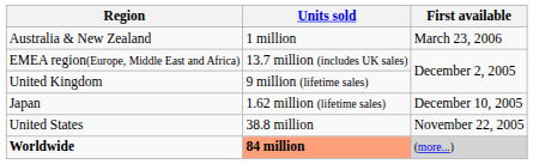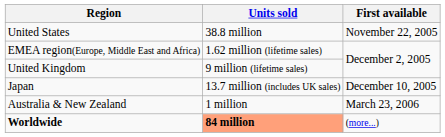 <table class="wikitable" style="float:right; margin:0 0 .5em 1em;">
 <tr>
 <th>Region</th>
 <th><a href='#'>Units sold</a></th>
 <th>First available</th>
 </tr>
 <tr>
-<td>Australia & New Zealand</td>
-<td>1 million <small></small></td>
-<td>March 23, 2006</td>
+<td>United States</td>
+<td>38.8 million <small></small></td>
+<td>November 22, 2005</td>
 </tr>
 <tr>
 <td>EMEA region<small>(Europe, Middle East and Africa)</small></td>
-<td>13.7 million <small></small><small>(includes UK sales)</small></td>
+<td>1.62 million <small>(lifetime sales)</small></td>
 <td rowspan="2">December 2, 2005</td>
 </tr>
 <tr>
 <td>United Kingdom</td>
 <td>9 million <small>(lifetime sales)</small></td>
 </tr>
 <tr>
 <td>Japan</td>
-<td>1.62 million <small>(lifetime sales)</small></td>
+<td>13.7 million <small></small><small>(includes UK sales)</small></td>
 <td>December 10, 2005</td>
 </tr>
 <tr>
-<td>United States</td>
-<td>38.8 million <small></small></td>
-<td>November 22, 2005</td>
+<td>Australia & New Zealand</td>
+<td>1 million <small></small></td>
+<td>March 23, 2006</td>
 </tr>
 <tr>
 <td><strong>Worldwide</strong></td>
 <td style="background: lightsalmon;"><strong>84 million</strong> <small></small></td>
-<td style="background: lightgrey;"><small>(<a href='#'>more...</a>)</small></td>
+<td><small>(<a href='#'>more...</a>)</small></td>
 </tr>
 </table>
